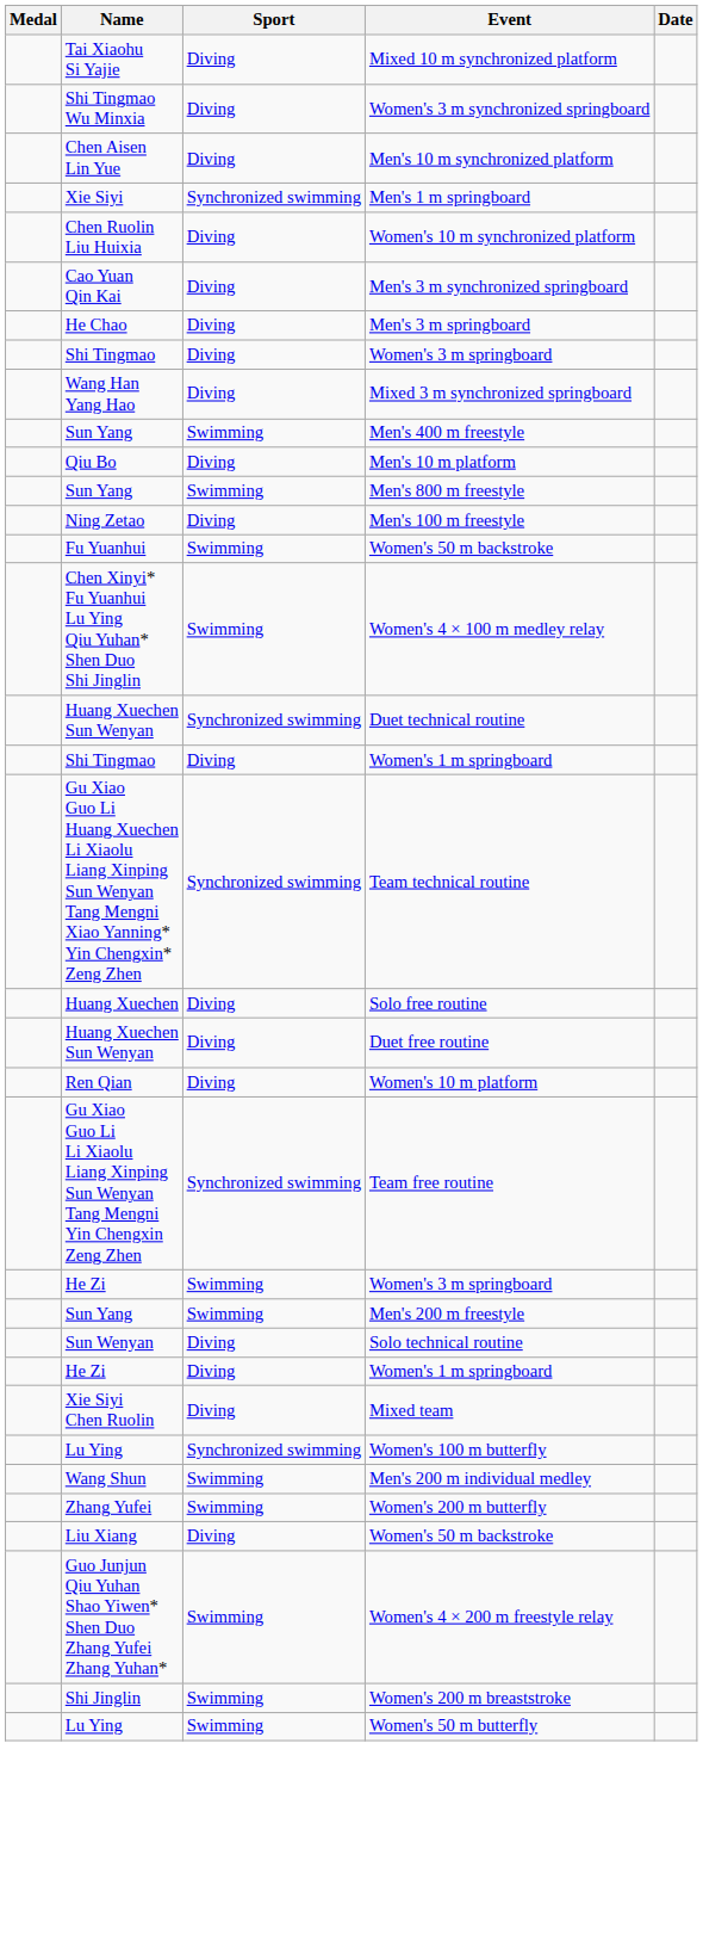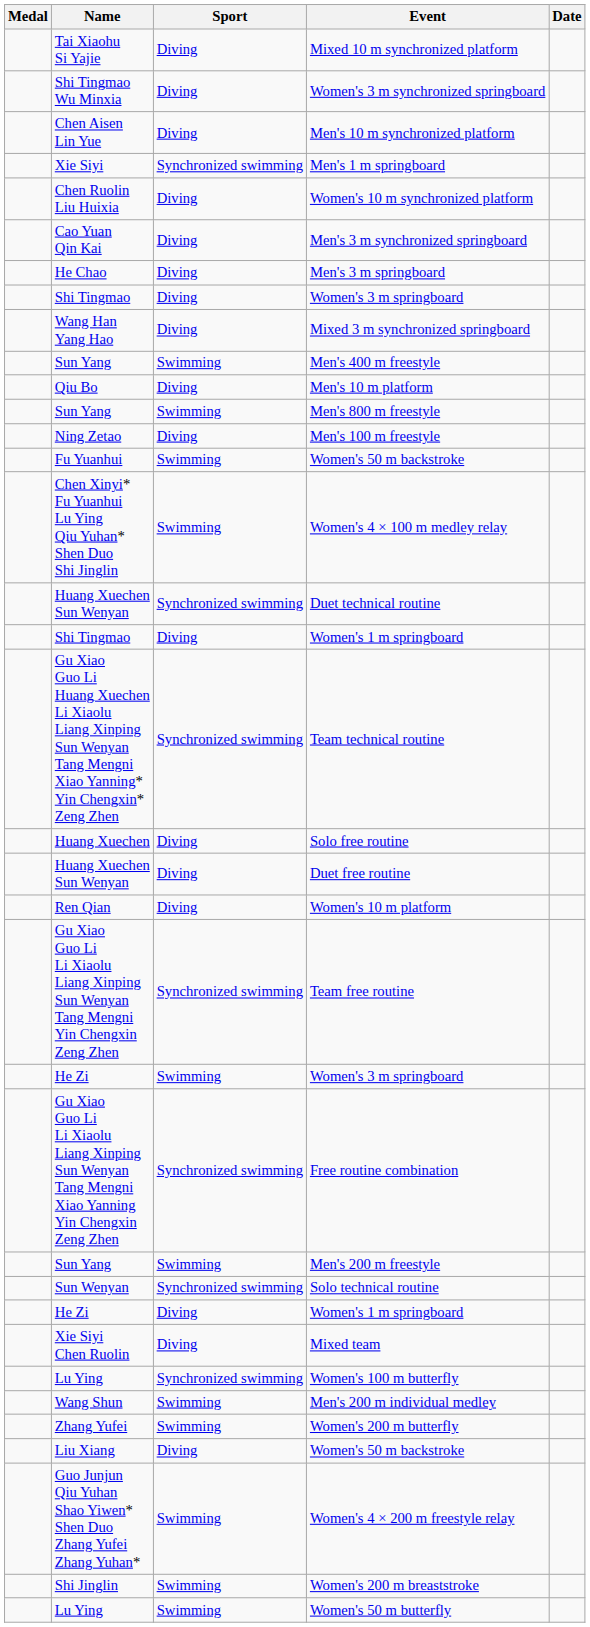 <table class="wikitable sortable" style="font-size:90%">
 <tr>
 <th>Medal</th>
 <th>Name</th>
 <th>Sport</th>
 <th>Event</th>
 <th>Date</th>
 </tr>
 <tr>
 <td></td>
 <td><a href='#'>Tai Xiaohu</a><br><a href='#'>Si Yajie</a></td>
 <td><a href='#'>Diving</a></td>
 <td><a href='#'>Mixed 10 m synchronized platform</a></td>
 <td></td>
 </tr>
 <tr>
 <td></td>
 <td><a href='#'>Shi Tingmao</a><br><a href='#'>Wu Minxia</a></td>
 <td><a href='#'>Diving</a></td>
 <td><a href='#'>Women's 3 m synchronized springboard</a></td>
 <td></td>
 </tr>
 <tr>
 <td></td>
 <td><a href='#'>Chen Aisen</a><br><a href='#'>Lin Yue</a></td>
 <td><a href='#'>Diving</a></td>
 <td><a href='#'>Men's 10 m synchronized platform</a></td>
 <td></td>
 </tr>
 <tr>
 <td></td>
 <td><a href='#'>Xie Siyi</a></td>
 <td><a href='#'>Synchronized swimming</a></td>
 <td><a href='#'>Men's 1 m springboard</a></td>
 <td></td>
 </tr>
 <tr>
 <td></td>
 <td><a href='#'>Chen Ruolin</a><br><a href='#'>Liu Huixia</a></td>
 <td><a href='#'>Diving</a></td>
 <td><a href='#'>Women's 10 m synchronized platform</a></td>
 <td></td>
 </tr>
 <tr>
 <td></td>
 <td><a href='#'>Cao Yuan</a><br><a href='#'>Qin Kai</a></td>
 <td><a href='#'>Diving</a></td>
 <td><a href='#'>Men's 3 m synchronized springboard</a></td>
 <td></td>
 </tr>
 <tr>
 <td></td>
 <td><a href='#'>He Chao</a></td>
 <td><a href='#'>Diving</a></td>
 <td><a href='#'>Men's 3 m springboard</a></td>
 <td></td>
 </tr>
 <tr>
 <td></td>
 <td><a href='#'>Shi Tingmao</a></td>
 <td><a href='#'>Diving</a></td>
 <td><a href='#'>Women's 3 m springboard</a></td>
 <td></td>
 </tr>
 <tr>
 <td></td>
 <td><a href='#'>Wang Han</a><br><a href='#'>Yang Hao</a></td>
 <td><a href='#'>Diving</a></td>
 <td><a href='#'>Mixed 3 m synchronized springboard</a></td>
 <td></td>
 </tr>
 <tr>
 <td></td>
 <td><a href='#'>Sun Yang</a></td>
 <td><a href='#'>Swimming</a></td>
 <td><a href='#'>Men's 400 m freestyle</a></td>
 <td></td>
 </tr>
 <tr>
 <td></td>
 <td><a href='#'>Qiu Bo</a></td>
 <td><a href='#'>Diving</a></td>
 <td><a href='#'>Men's 10 m platform</a></td>
 <td></td>
 </tr>
 <tr>
 <td></td>
 <td><a href='#'>Sun Yang</a></td>
 <td><a href='#'>Swimming</a></td>
 <td><a href='#'>Men's 800 m freestyle</a></td>
 <td></td>
 </tr>
 <tr>
 <td></td>
 <td><a href='#'>Ning Zetao</a></td>
 <td><a href='#'>Diving</a></td>
 <td><a href='#'>Men's 100 m freestyle</a></td>
 <td></td>
 </tr>
 <tr>
 <td></td>
 <td><a href='#'>Fu Yuanhui</a></td>
 <td><a href='#'>Swimming</a></td>
 <td><a href='#'>Women's 50 m backstroke</a></td>
 <td></td>
 </tr>
 <tr>
 <td></td>
 <td><a href='#'>Chen Xinyi</a>*<br><a href='#'>Fu Yuanhui</a><br><a href='#'>Lu Ying</a><br><a href='#'>Qiu Yuhan</a>*<br><a href='#'>Shen Duo</a><br><a href='#'>Shi Jinglin</a></td>
 <td><a href='#'>Swimming</a></td>
 <td><a href='#'>Women's 4 × 100 m medley relay</a></td>
 <td></td>
 </tr>
 <tr>
 <td></td>
 <td><a href='#'>Huang Xuechen</a><br><a href='#'>Sun Wenyan</a></td>
 <td><a href='#'>Synchronized swimming</a></td>
 <td><a href='#'>Duet technical routine</a></td>
 <td></td>
 </tr>
 <tr>
 <td></td>
 <td><a href='#'>Shi Tingmao</a></td>
 <td><a href='#'>Diving</a></td>
 <td><a href='#'>Women's 1 m springboard</a></td>
 <td></td>
 </tr>
 <tr>
 <td></td>
 <td><a href='#'>Gu Xiao</a><br><a href='#'>Guo Li</a><br><a href='#'>Huang Xuechen</a><br><a href='#'>Li Xiaolu</a><br><a href='#'>Liang Xinping</a><br><a href='#'>Sun Wenyan</a><br><a href='#'>Tang Mengni</a><br><a href='#'>Xiao Yanning</a>*<br><a href='#'>Yin Chengxin</a>*<br><a href='#'>Zeng Zhen</a></td>
 <td><a href='#'>Synchronized swimming</a></td>
 <td><a href='#'>Team technical routine</a></td>
 <td></td>
 </tr>
 <tr>
 <td></td>
 <td><a href='#'>Huang Xuechen</a></td>
 <td><a href='#'>Diving</a></td>
 <td><a href='#'>Solo free routine</a></td>
 <td></td>
 </tr>
 <tr>
 <td></td>
 <td><a href='#'>Huang Xuechen</a><br><a href='#'>Sun Wenyan</a></td>
 <td><a href='#'>Diving</a></td>
 <td><a href='#'>Duet free routine</a></td>
 <td></td>
 </tr>
 <tr>
 <td></td>
 <td><a href='#'>Ren Qian</a></td>
 <td><a href='#'>Diving</a></td>
 <td><a href='#'>Women's 10 m platform</a></td>
 <td></td>
 </tr>
 <tr>
 <td></td>
 <td><a href='#'>Gu Xiao</a><br><a href='#'>Guo Li</a><br><a href='#'>Li Xiaolu</a><br><a href='#'>Liang Xinping</a><br><a href='#'>Sun Wenyan</a><br><a href='#'>Tang Mengni</a><br><a href='#'>Yin Chengxin</a><br><a href='#'>Zeng Zhen</a></td>
 <td><a href='#'>Synchronized swimming</a></td>
 <td><a href='#'>Team free routine</a></td>
 <td></td>
 </tr>
 <tr>
 <td></td>
 <td><a href='#'>He Zi</a></td>
 <td><a href='#'>Swimming</a></td>
 <td><a href='#'>Women's 3 m springboard</a></td>
 <td></td>
 </tr>
 <tr>
 <td></td>
+<td><a href='#'>Gu Xiao</a><br><a href='#'>Guo Li</a><br><a href='#'>Li Xiaolu</a><br><a href='#'>Liang Xinping</a><br><a href='#'>Sun Wenyan</a><br><a href='#'>Tang Mengni</a><br><a href='#'>Xiao Yanning</a><br><a href='#'>Yin Chengxin</a><br><a href='#'>Zeng Zhen</a></td>
+<td><a href='#'>Synchronized swimming</a></td>
+<td><a href='#'>Free routine combination</a></td>
+<td></td>
+</tr>
+<tr>
+<td></td>
 <td><a href='#'>Sun Yang</a></td>
 <td><a href='#'>Swimming</a></td>
 <td><a href='#'>Men's 200 m freestyle</a></td>
 <td></td>
 </tr>
 <tr>
 <td></td>
 <td><a href='#'>Sun Wenyan</a></td>
-<td><a href='#'>Diving</a></td>
+<td><a href='#'>Synchronized swimming</a></td>
 <td><a href='#'>Solo technical routine</a></td>
 <td></td>
 </tr>
 <tr>
 <td></td>
 <td><a href='#'>He Zi</a></td>
 <td><a href='#'>Diving</a></td>
 <td><a href='#'>Women's 1 m springboard</a></td>
 <td></td>
 </tr>
 <tr>
 <td></td>
 <td><a href='#'>Xie Siyi</a><br><a href='#'>Chen Ruolin</a></td>
 <td><a href='#'>Diving</a></td>
 <td><a href='#'>Mixed team</a></td>
 <td></td>
 </tr>
 <tr>
 <td></td>
 <td><a href='#'>Lu Ying</a></td>
 <td><a href='#'>Synchronized swimming</a></td>
 <td><a href='#'>Women's 100 m butterfly</a></td>
 <td></td>
 </tr>
 <tr>
 <td></td>
 <td><a href='#'>Wang Shun</a></td>
 <td><a href='#'>Swimming</a></td>
 <td><a href='#'>Men's 200 m individual medley</a></td>
 <td></td>
 </tr>
 <tr>
 <td></td>
 <td><a href='#'>Zhang Yufei</a></td>
 <td><a href='#'>Swimming</a></td>
 <td><a href='#'>Women's 200 m butterfly</a></td>
 <td></td>
 </tr>
 <tr>
 <td></td>
 <td><a href='#'>Liu Xiang</a></td>
 <td><a href='#'>Diving</a></td>
 <td><a href='#'>Women's 50 m backstroke</a></td>
 <td></td>
 </tr>
 <tr>
 <td></td>
 <td><a href='#'>Guo Junjun</a><br><a href='#'>Qiu Yuhan</a><br><a href='#'>Shao Yiwen</a>*<br><a href='#'>Shen Duo</a><br><a href='#'>Zhang Yufei</a><br><a href='#'>Zhang Yuhan</a>*</td>
 <td><a href='#'>Swimming</a></td>
 <td><a href='#'>Women's 4 × 200 m freestyle relay</a></td>
 <td></td>
 </tr>
 <tr>
 <td></td>
 <td><a href='#'>Shi Jinglin</a></td>
 <td><a href='#'>Swimming</a></td>
 <td><a href='#'>Women's 200 m breaststroke</a></td>
 <td></td>
 </tr>
 <tr>
 <td></td>
 <td><a href='#'>Lu Ying</a></td>
 <td><a href='#'>Swimming</a></td>
 <td><a href='#'>Women's 50 m butterfly</a></td>
 <td></td>
 </tr>
 </table>
